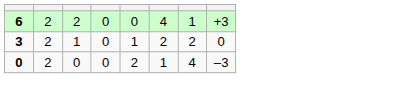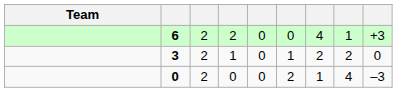 <table class="wikitable" style="text-align: center; font-size: 90%;">
 <tr>
+<th width="165">Team</th>
 <th width="25"></th>
 <th width="25"></th>
 <th width="25"></th>
 <th width="25"></th>
 <th width="25"></th>
 <th width="25"></th>
 <th width="25"></th>
 <th width="25"></th>
 </tr>
 <tr bgcolor=#ccffcc>
+<td align=left></td>
 <td><strong>6</strong></td>
 <td>2</td>
 <td>2</td>
 <td>0</td>
 <td>0</td>
 <td>4</td>
 <td>1</td>
 <td>+3</td>
 </tr>
 <tr>
+<td align=left></td>
 <td><strong>3</strong></td>
 <td>2</td>
 <td>1</td>
 <td>0</td>
 <td>1</td>
 <td>2</td>
 <td>2</td>
 <td>0</td>
 </tr>
 <tr>
+<td align=left></td>
 <td><strong>0</strong></td>
 <td>2</td>
 <td>0</td>
 <td>0</td>
 <td>2</td>
 <td>1</td>
 <td>4</td>
 <td>–3</td>
 </tr>
 </table>
